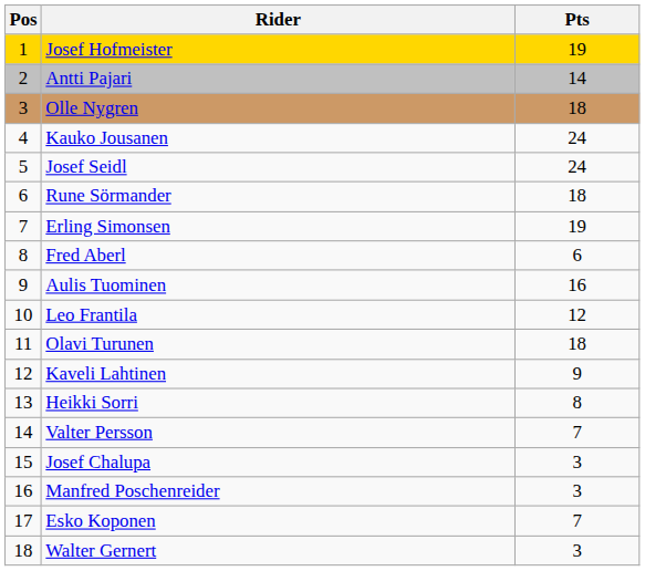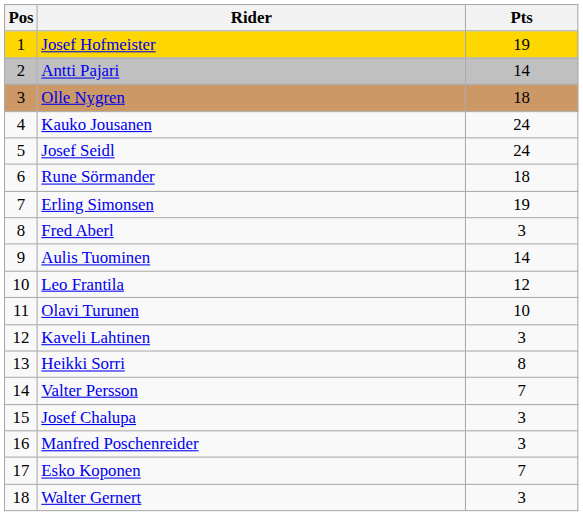 <table class="wikitable" style="font-size: 100%">
 <tr>
 <th width=20>Pos</th>
 <th width=400>Rider</th>
 <th width=100>Pts</th>
 </tr>
 <tr align=center style="background-color: gold;">
 <td>1</td>
 <td align="left"> <a href='#'>Josef Hofmeister</a></td>
 <td>19</td>
 </tr>
 <tr align=center style="background-color: silver;">
 <td>2</td>
 <td align="left"> <a href='#'>Antti Pajari</a></td>
 <td>14</td>
 </tr>
 <tr align=center style="background-color: #cc9966;">
 <td>3</td>
 <td align="left"> <a href='#'>Olle Nygren</a></td>
 <td>18</td>
 </tr>
 <tr align=center>
 <td>4</td>
 <td align="left"> <a href='#'>Kauko Jousanen</a></td>
 <td>24</td>
 </tr>
 <tr align=center>
 <td>5</td>
 <td align="left"> <a href='#'>Josef Seidl</a></td>
 <td>24</td>
 </tr>
 <tr align=center>
 <td>6</td>
 <td align="left"> <a href='#'>Rune Sörmander</a></td>
 <td>18</td>
 </tr>
 <tr align=center>
 <td>7</td>
 <td align="left"> <a href='#'>Erling Simonsen</a></td>
 <td>19</td>
 </tr>
 <tr align=center>
 <td>8</td>
 <td align="left"> <a href='#'>Fred Aberl</a></td>
-<td>6</td>
+<td>3</td>
 </tr>
 <tr align=center>
 <td>9</td>
 <td align="left"> <a href='#'>Aulis Tuominen</a></td>
-<td>16</td>
+<td>14</td>
 </tr>
 <tr align=center>
 <td>10</td>
 <td align="left"> <a href='#'>Leo Frantila </a></td>
 <td>12</td>
 </tr>
 <tr align=center>
 <td>11</td>
 <td align="left"> <a href='#'>Olavi Turunen</a></td>
-<td>18</td>
+<td>10</td>
 </tr>
 <tr align=center>
 <td>12</td>
 <td align="left"> <a href='#'>Kaveli Lahtinen</a></td>
-<td>9</td>
+<td>3</td>
 </tr>
 <tr align=center>
 <td>13</td>
 <td align="left"> <a href='#'>Heikki Sorri</a></td>
 <td>8</td>
 </tr>
 <tr align=center>
 <td>14</td>
 <td align="left"> <a href='#'>Valter Persson</a></td>
 <td>7</td>
 </tr>
 <tr align=center>
 <td>15</td>
 <td align="left"> <a href='#'>Josef Chalupa</a></td>
 <td>3</td>
 </tr>
 <tr align=center>
 <td>16</td>
 <td align="left"> <a href='#'>Manfred Poschenreider</a></td>
 <td>3</td>
 </tr>
 <tr align=center>
 <td>17</td>
 <td align="left"> <a href='#'>Esko Koponen </a></td>
 <td>7</td>
 </tr>
 <tr align=center>
 <td>18</td>
 <td align="left"> <a href='#'>Walter Gernert</a></td>
 <td>3</td>
 </tr>
 </table>
